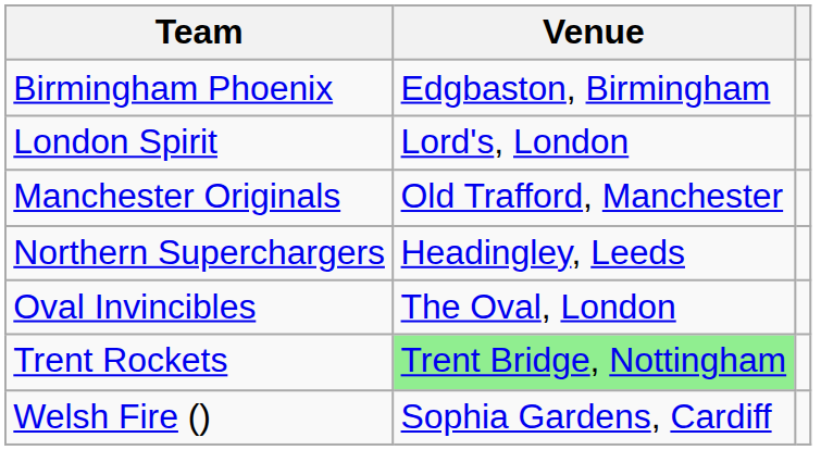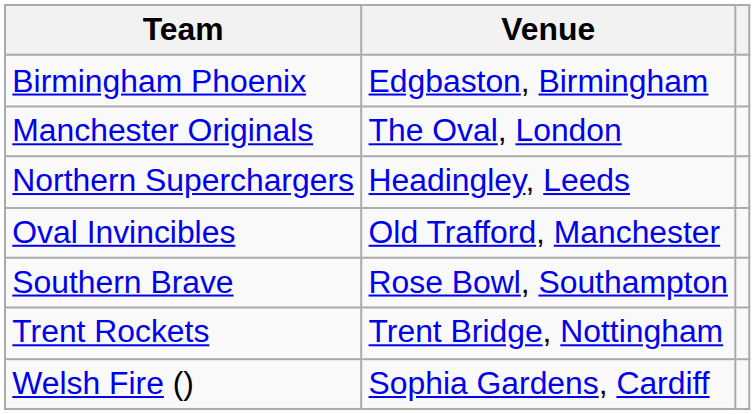 <table class="wikitable">
 <tr>
 <th>Team</th>
 <th>Venue</th>
 <th></th>
 </tr>
 <tr>
 <td><a href='#'>Birmingham Phoenix</a></td>
 <td><a href='#'>Edgbaston</a>, <a href='#'>Birmingham</a></td>
 <td></td>
 </tr>
 <tr>
-<td><a href='#'>London Spirit</a></td>
-<td><a href='#'>Lord's</a>, <a href='#'>London</a></td>
-<td></td>
-</tr>
-<tr>
 <td><a href='#'>Manchester Originals</a></td>
-<td><a href='#'>Old Trafford</a>, <a href='#'>Manchester</a></td>
+<td><a href='#'>The Oval</a>, <a href='#'>London</a></td>
 <td></td>
 </tr>
 <tr>
 <td><a href='#'>Northern Superchargers</a></td>
 <td><a href='#'>Headingley</a>, <a href='#'>Leeds</a></td>
 <td></td>
 </tr>
 <tr>
 <td><a href='#'>Oval Invincibles</a></td>
-<td><a href='#'>The Oval</a>, <a href='#'>London</a></td>
+<td><a href='#'>Old Trafford</a>, <a href='#'>Manchester</a></td>
+<td></td>
+</tr>
+<tr>
+<td><a href='#'>Southern Brave</a></td>
+<td><a href='#'>Rose Bowl</a>, <a href='#'>Southampton</a></td>
 <td></td>
 </tr>
 <tr>
 <td><a href='#'>Trent Rockets</a></td>
-<td style="background: lightgreen;"><a href='#'>Trent Bridge</a>, <a href='#'>Nottingham</a></td>
+<td><a href='#'>Trent Bridge</a>, <a href='#'>Nottingham</a></td>
 <td></td>
 </tr>
 <tr>
 <td><a href='#'>Welsh Fire</a> ()</td>
 <td><a href='#'>Sophia Gardens</a>, <a href='#'>Cardiff</a></td>
 <td></td>
 </tr>
 </table>
